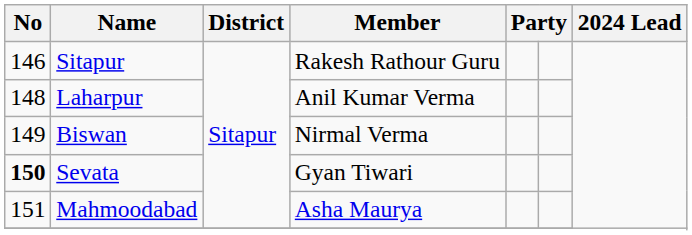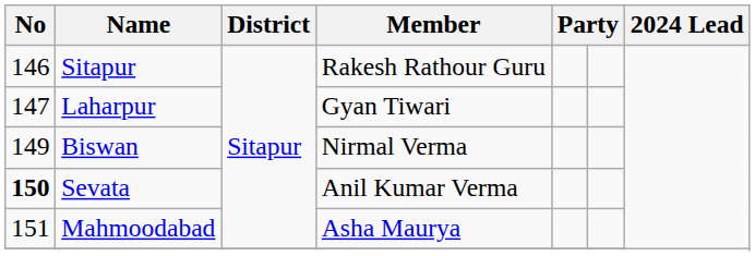 <table class="wikitable sortable">
 <tr>
 <th>No</th>
 <th>Name</th>
 <th>District</th>
 <th>Member</th>
 <th colspan="2">Party</th>
 <th colspan="2">2024 Lead</th>
 </tr>
 <tr>
 <td>146</td>
 <td><a href='#'>Sitapur</a></td>
 <td rowspan="5"><a href='#'>Sitapur</a></td>
 <td>Rakesh Rathour Guru</td>
 <td></td>
 <td></td>
 </tr>
 <tr>
-<td>148</td>
+<td>147</td>
 <td><a href='#'>Laharpur</a></td>
-<td>Anil Kumar Verma</td>
+<td>Gyan Tiwari</td>
 <td></td>
 <td></td>
 </tr>
 <tr>
 <td>149</td>
 <td><a href='#'>Biswan</a></td>
 <td>Nirmal Verma</td>
 <td></td>
 <td></td>
 </tr>
 <tr>
 <td><strong>150</strong></td>
 <td><a href='#'>Sevata</a></td>
-<td>Gyan Tiwari</td>
+<td>Anil Kumar Verma</td>
 <td></td>
 <td></td>
 </tr>
 <tr>
 <td>151</td>
 <td><a href='#'>Mahmoodabad</a></td>
 <td><a href='#'>Asha Maurya</a></td>
 <td></td>
 <td></td>
 </tr>
 <tr>
 </tr>
 </table>
